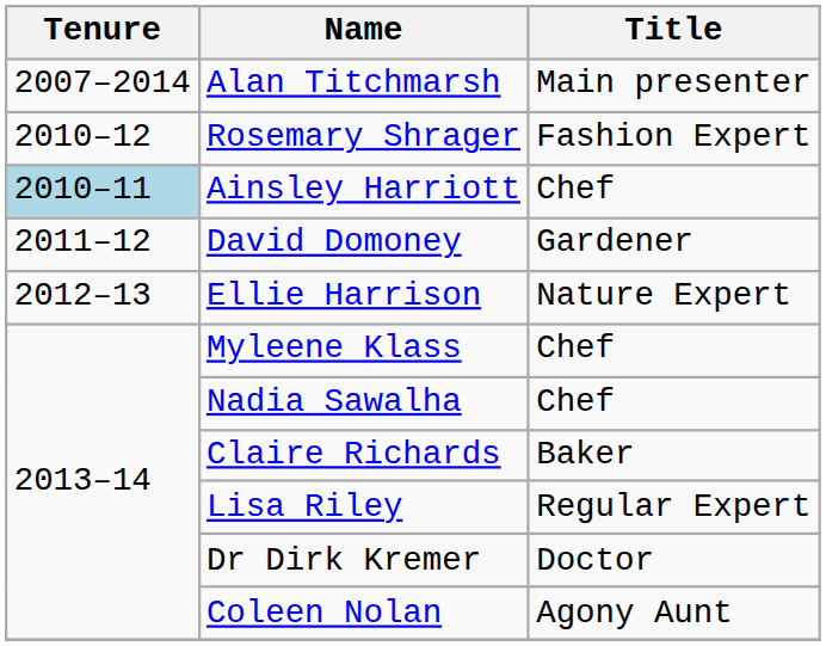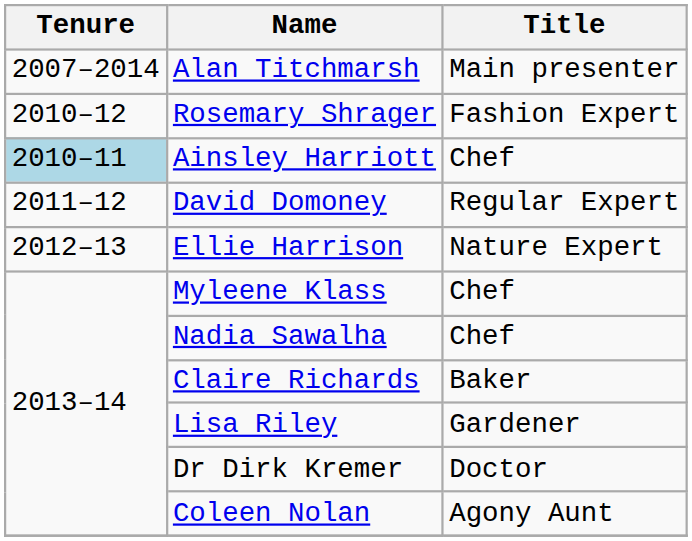 <table class="wikitable" style="font-size: 95%;">
 <tr>
 <th>Tenure</th>
 <th>Name</th>
 <th>Title</th>
 </tr>
 <tr>
 <td>2007–2014</td>
 <td><a href='#'>Alan Titchmarsh</a></td>
 <td>Main presenter</td>
 </tr>
 <tr>
 <td>2010–12</td>
 <td><a href='#'>Rosemary Shrager</a></td>
 <td>Fashion Expert</td>
 </tr>
 <tr>
 <td style="background: lightblue;">2010–11</td>
 <td><a href='#'>Ainsley Harriott</a></td>
 <td>Chef</td>
 </tr>
 <tr>
 <td>2011–12</td>
 <td><a href='#'>David Domoney</a></td>
-<td>Gardener</td>
+<td>Regular Expert</td>
 </tr>
 <tr>
 <td>2012–13</td>
 <td><a href='#'>Ellie Harrison</a></td>
 <td>Nature Expert</td>
 </tr>
 <tr>
 <td rowspan=6>2013–14</td>
 <td><a href='#'>Myleene Klass</a></td>
 <td>Chef</td>
 </tr>
 <tr>
 <td><a href='#'>Nadia Sawalha</a></td>
 <td>Chef</td>
 </tr>
 <tr>
 <td><a href='#'>Claire Richards</a></td>
 <td>Baker</td>
 </tr>
 <tr>
 <td><a href='#'>Lisa Riley</a></td>
-<td>Regular Expert</td>
+<td>Gardener</td>
 </tr>
 <tr>
 <td>Dr Dirk Kremer</td>
 <td>Doctor</td>
 </tr>
 <tr>
 <td><a href='#'>Coleen Nolan</a></td>
 <td>Agony Aunt</td>
 </tr>
 <tr>
 </tr>
 </table>
